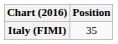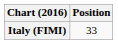 <table class="wikitable sortable plainrowheaders" style="text-align:center">
 <tr>
 <th scope="col">Chart (2016)</th>
 <th scope="col">Position</th>
 </tr>
 <tr>
 <th scope="row">Italy (FIMI)</th>
-<td>35</td>
+<td>33</td>
 </tr>
 </table>
